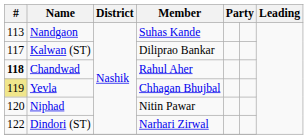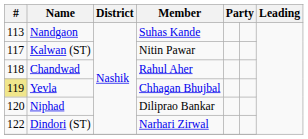 <table class="wikitable">
 <tr>
 <th>#</th>
 <th>Name</th>
 <th>District</th>
 <th>Member</th>
 <th colspan="2">Party</th>
 <th colspan=2>Leading<br></th>
 </tr>
 <tr>
 <td>113</td>
 <td><a href='#'>Nandgaon</a></td>
 <td rowspan="6"><a href='#'>Nashik</a></td>
 <td><a href='#'>Suhas Kande</a></td>
 <td></td>
 <td></td>
 </tr>
 <tr>
 <td>117</td>
 <td><a href='#'>Kalwan</a> (ST)</td>
-<td>Diliprao Bankar</td>
+<td>Nitin Pawar</td>
 <td></td>
 <td></td>
 </tr>
 <tr>
-<td><strong>118</strong></td>
+<td>118</td>
 <td><a href='#'>Chandwad</a></td>
 <td><a href='#'>Rahul Aher</a></td>
 <td></td>
 <td></td>
 </tr>
 <tr>
 <td style="background: khaki;">119</td>
 <td><a href='#'>Yevla</a></td>
 <td><a href='#'>Chhagan Bhujbal</a></td>
 <td></td>
 <td></td>
 </tr>
 <tr>
 <td>120</td>
 <td><a href='#'>Niphad</a></td>
-<td>Nitin Pawar</td>
+<td>Diliprao Bankar</td>
 <td></td>
 <td></td>
 </tr>
 <tr>
 <td>122</td>
 <td><a href='#'>Dindori</a> (ST)</td>
 <td><a href='#'>Narhari Zirwal</a></td>
 <td></td>
 <td></td>
 </tr>
 <tr>
 </tr>
 </table>
